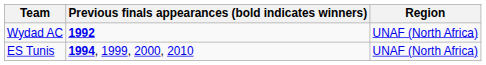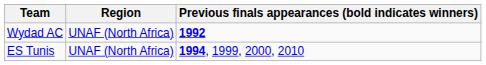 <table class="wikitable">
 <tr>
 <th>Team</th>
+<th>Region</th>
 <th>Previous finals appearances (bold indicates winners)</th>
-<th>Region</th>
 </tr>
 <tr>
 <td> <a href='#'>Wydad AC</a></td>
+<td><a href='#'>UNAF (North Africa)</a></td>
 <td><strong><a href='#'>1992</a></strong></td>
-<td><a href='#'>UNAF (North Africa)</a></td>
 </tr>
 <tr>
 <td> <a href='#'>ES Tunis</a></td>
+<td><a href='#'>UNAF (North Africa)</a></td>
 <td><strong><a href='#'>1994</a></strong>, <a href='#'>1999</a>, <a href='#'>2000</a>, <a href='#'>2010</a></td>
-<td><a href='#'>UNAF (North Africa)</a></td>
 </tr>
 </table>
